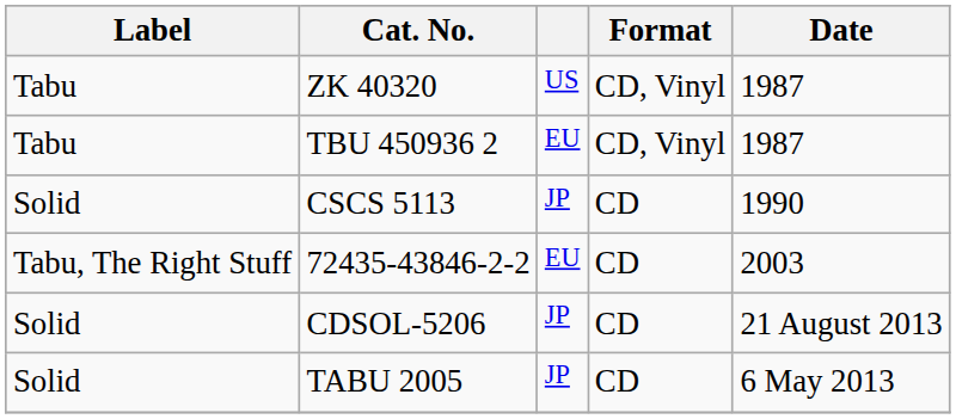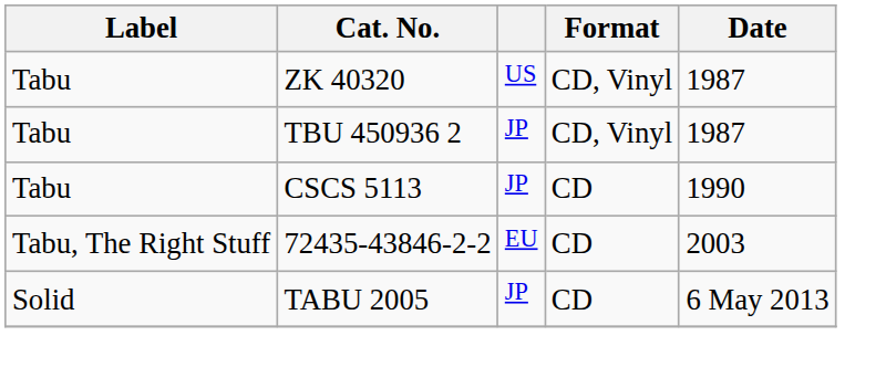 <table class="wikitable">
 <tr>
 <th>Label</th>
 <th>Cat. No.</th>
 <th></th>
 <th>Format</th>
 <th>Date</th>
 </tr>
 <tr>
 <td>Tabu</td>
 <td>ZK 40320</td>
 <td><sup><a href='#'>US</a></sup></td>
 <td>CD, Vinyl</td>
 <td>1987</td>
 </tr>
 <tr>
 <td>Tabu</td>
 <td>TBU 450936 2</td>
-<td><sup><a href='#'>EU</a></sup></td>
+<td><sup><a href='#'>JP</a></sup></td>
 <td>CD, Vinyl</td>
 <td>1987</td>
 </tr>
 <tr>
-<td>Solid</td>
+<td>Tabu</td>
 <td>CSCS 5113</td>
 <td><sup><a href='#'>JP</a></sup></td>
 <td>CD</td>
 <td>1990</td>
 </tr>
 <tr>
 <td>Tabu, The Right Stuff</td>
 <td>72435-43846-2-2</td>
 <td><sup><a href='#'>EU</a></sup></td>
 <td>CD</td>
 <td>2003</td>
 </tr>
 <tr>
 <td>Solid</td>
-<td>CDSOL-5206</td>
-<td><sup><a href='#'>JP</a></sup></td>
-<td>CD</td>
-<td>21 August 2013</td>
-</tr>
-<tr>
-<td>Solid</td>
 <td>TABU 2005</td>
 <td><sup><a href='#'>JP</a></sup></td>
 <td>CD</td>
 <td>6 May 2013</td>
 </tr>
 <tr>
 </tr>
 </table>
